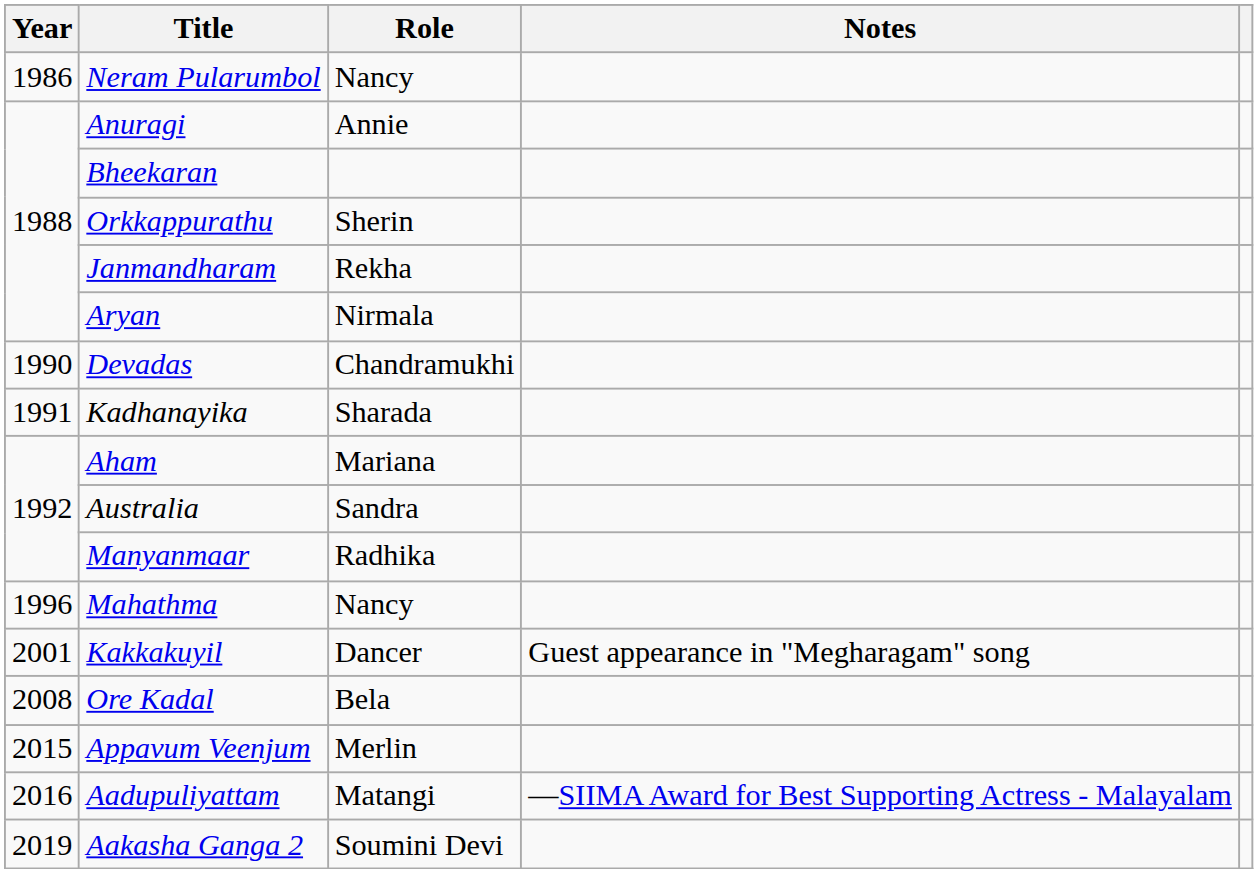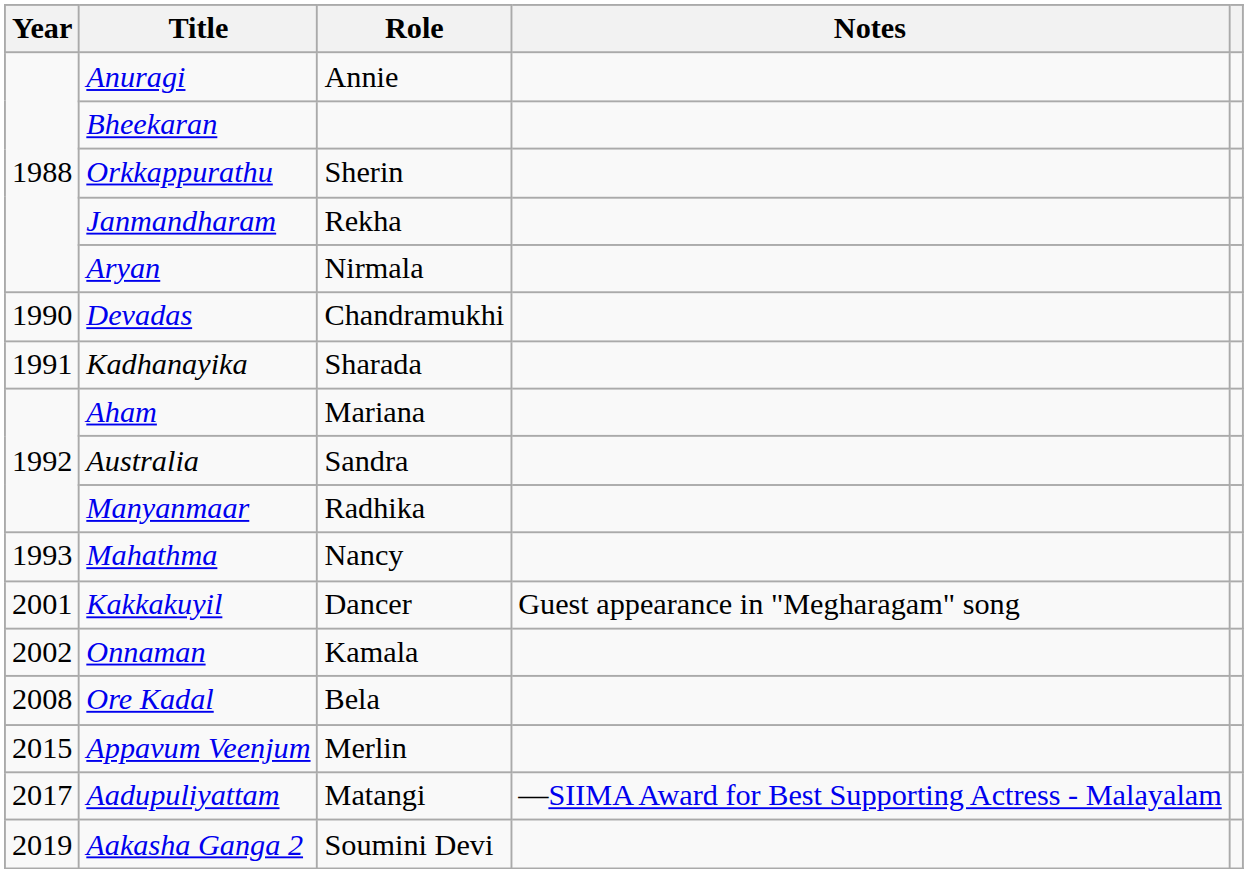 <table class="wikitable sortable">
 <tr>
 <th scope="col">Year</th>
 <th scope="col">Title</th>
 <th scope="col">Role</th>
 <th scope="col" class="unsortable">Notes</th>
 <th scope="col" class="unsortable"></th>
-</tr>
-<tr>
-<td>1986</td>
-<td><em><a href='#'>Neram Pularumbol</a></em></td>
-<td>Nancy</td>
-<td></td>
-<td></td>
 </tr>
 <tr>
 <td rowspan="5">1988</td>
 <td><em><a href='#'>Anuragi</a></em></td>
 <td>Annie</td>
 <td></td>
 <td></td>
 </tr>
 <tr>
 <td><em><a href='#'>Bheekaran</a></em></td>
 <td></td>
 <td></td>
 <td></td>
 </tr>
 <tr>
 <td><em><a href='#'>Orkkappurathu</a></em></td>
 <td>Sherin</td>
 <td></td>
 <td></td>
 </tr>
 <tr>
 <td><em><a href='#'>Janmandharam</a></em></td>
 <td>Rekha</td>
 <td></td>
 <td></td>
 </tr>
 <tr>
 <td><em><a href='#'>Aryan</a></em></td>
 <td>Nirmala</td>
 <td></td>
 <td></td>
 </tr>
 <tr>
 <td>1990</td>
 <td><em><a href='#'>Devadas</a></em></td>
 <td>Chandramukhi</td>
 <td></td>
 <td></td>
 </tr>
 <tr>
 <td>1991</td>
 <td><em>Kadhanayika</em></td>
 <td>Sharada</td>
 <td></td>
 <td></td>
 </tr>
 <tr>
 <td rowspan="3">1992</td>
 <td><em><a href='#'>Aham</a></em></td>
 <td>Mariana</td>
 <td></td>
 <td></td>
 </tr>
 <tr>
 <td><em>Australia</em></td>
 <td>Sandra</td>
 <td></td>
 <td></td>
 </tr>
 <tr>
 <td><em><a href='#'>Manyanmaar</a></em></td>
 <td>Radhika</td>
 <td></td>
 <td></td>
 </tr>
 <tr>
-<td>1996</td>
+<td>1993</td>
 <td><em><a href='#'>Mahathma</a></em></td>
 <td>Nancy</td>
 <td></td>
 <td></td>
 </tr>
 <tr>
 <td>2001</td>
 <td><em><a href='#'>Kakkakuyil</a></em></td>
 <td>Dancer</td>
 <td>Guest appearance in "Megharagam" song</td>
+<td></td>
+</tr>
+<tr>
+<td>2002</td>
+<td><em><a href='#'>Onnaman</a></em></td>
+<td>Kamala</td>
+<td></td>
 <td></td>
 </tr>
 <tr>
 <td>2008</td>
 <td><em><a href='#'>Ore Kadal</a></em></td>
 <td>Bela</td>
 <td></td>
 <td></td>
 </tr>
 <tr>
 <td>2015</td>
 <td><em><a href='#'>Appavum Veenjum</a></em></td>
 <td>Merlin</td>
 <td></td>
 <td></td>
 </tr>
 <tr>
-<td>2016</td>
+<td>2017</td>
 <td><em><a href='#'>Aadupuliyattam</a></em></td>
 <td>Matangi</td>
 <td>—<a href='#'>SIIMA Award for Best Supporting Actress - Malayalam</a></td>
 <td></td>
 </tr>
 <tr>
 <td>2019</td>
 <td><em><a href='#'>Aakasha Ganga 2</a></em></td>
 <td>Soumini Devi</td>
 <td></td>
 <td></td>
 </tr>
 <tr>
 </tr>
 </table>
